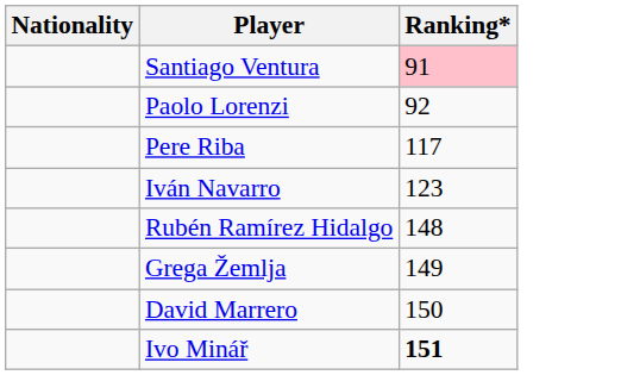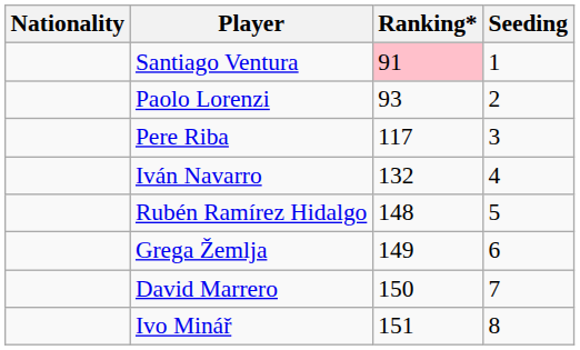 <table class="wikitable" border="1">
 <tr>
 <th>Nationality</th>
 <th>Player</th>
 <th>Ranking*</th>
+<th>Seeding</th>
 </tr>
 <tr>
 <td></td>
 <td><a href='#'>Santiago Ventura</a></td>
 <td style="background: pink;">91</td>
+<td>1</td>
 </tr>
 <tr>
 <td></td>
 <td><a href='#'>Paolo Lorenzi</a></td>
-<td>92</td>
+<td>93</td>
+<td>2</td>
 </tr>
 <tr>
 <td></td>
 <td><a href='#'>Pere Riba</a></td>
 <td>117</td>
+<td>3</td>
 </tr>
 <tr>
 <td></td>
 <td><a href='#'>Iván Navarro</a></td>
-<td>123</td>
+<td>132</td>
+<td>4</td>
 </tr>
 <tr>
 <td></td>
 <td><a href='#'>Rubén Ramírez Hidalgo</a></td>
 <td>148</td>
+<td>5</td>
 </tr>
 <tr>
 <td></td>
 <td><a href='#'>Grega Žemlja</a></td>
 <td>149</td>
+<td>6</td>
 </tr>
 <tr>
 <td></td>
 <td><a href='#'>David Marrero</a></td>
 <td>150</td>
+<td>7</td>
 </tr>
 <tr>
 <td></td>
 <td><a href='#'>Ivo Minář</a></td>
-<td><strong>151</strong></td>
+<td>151</td>
+<td>8</td>
 </tr>
 </table>
